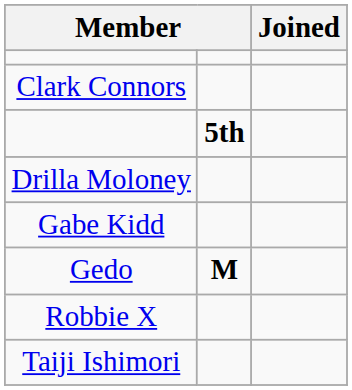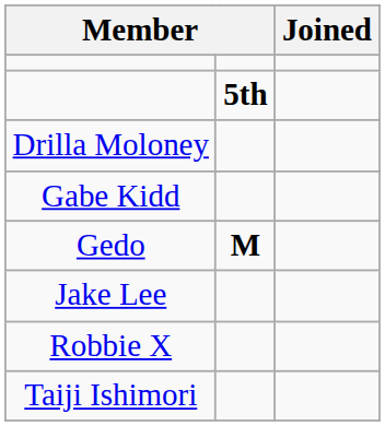 <table class="wikitable sortable" style="text-align:center;">
 <tr>
 <th colspan="2">Member</th>
 <th>Joined</th>
 </tr>
 <tr>
 <td></td>
 <td></td>
 <td></td>
-</tr>
-<tr>
-<td><a href='#'>Clark Connors</a></td>
-<td></td>
-<td><a href='#'></a></td>
 </tr>
 <tr>
 <td></td>
 <td><strong>5th</strong></td>
 <td></td>
 </tr>
 <tr>
 <td><a href='#'>Drilla Moloney</a></td>
 <td></td>
 <td><a href='#'></a></td>
 </tr>
 <tr>
 <td><a href='#'>Gabe Kidd</a></td>
 <td></td>
 <td><a href='#'></a></td>
 </tr>
 <tr>
 <td><a href='#'>Gedo</a></td>
 <td><strong>M</strong></td>
 <td><a href='#'></a></td>
 </tr>
 <tr>
+<td><a href='#'>Jake Lee</a></td>
+<td></td>
+<td><a href='#'></a></td>
+</tr>
+<tr>
 <td><a href='#'>Robbie X</a></td>
 <td></td>
 <td><a href='#'></a></td>
 </tr>
 <tr>
 <td><a href='#'>Taiji Ishimori</a></td>
 <td></td>
 <td><a href='#'></a></td>
 </tr>
 </table>
